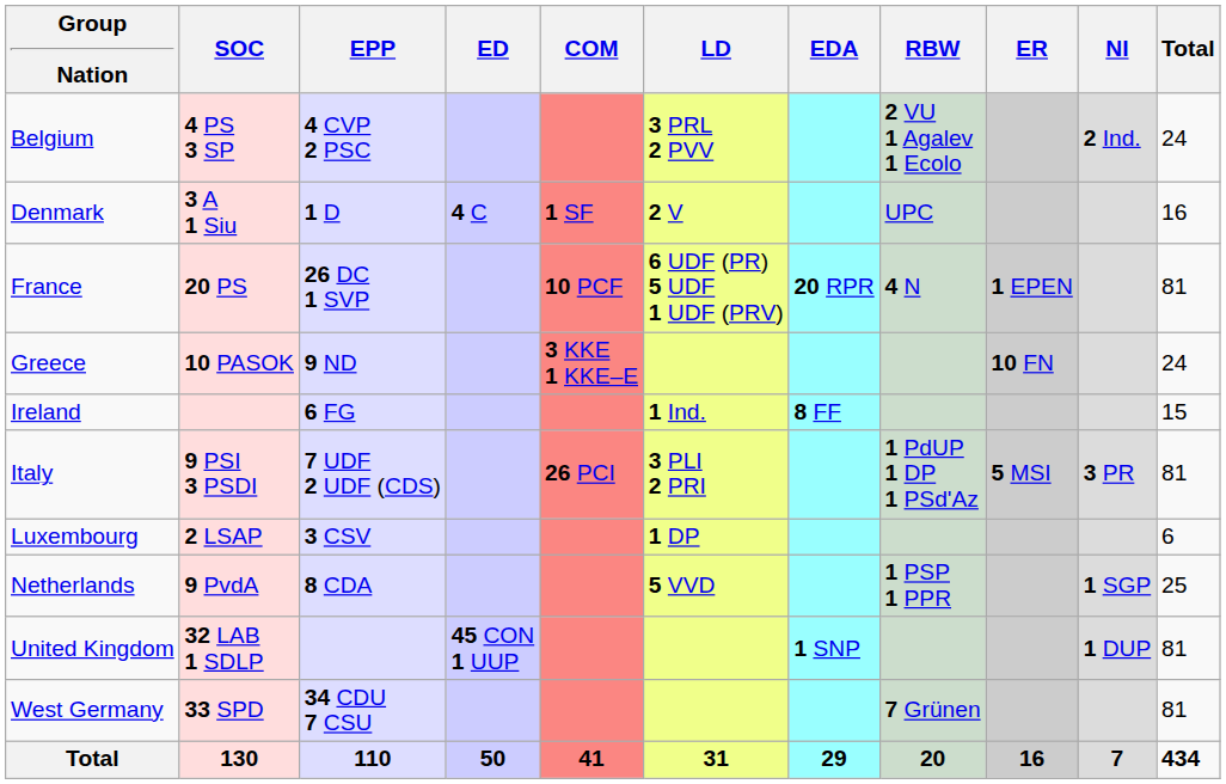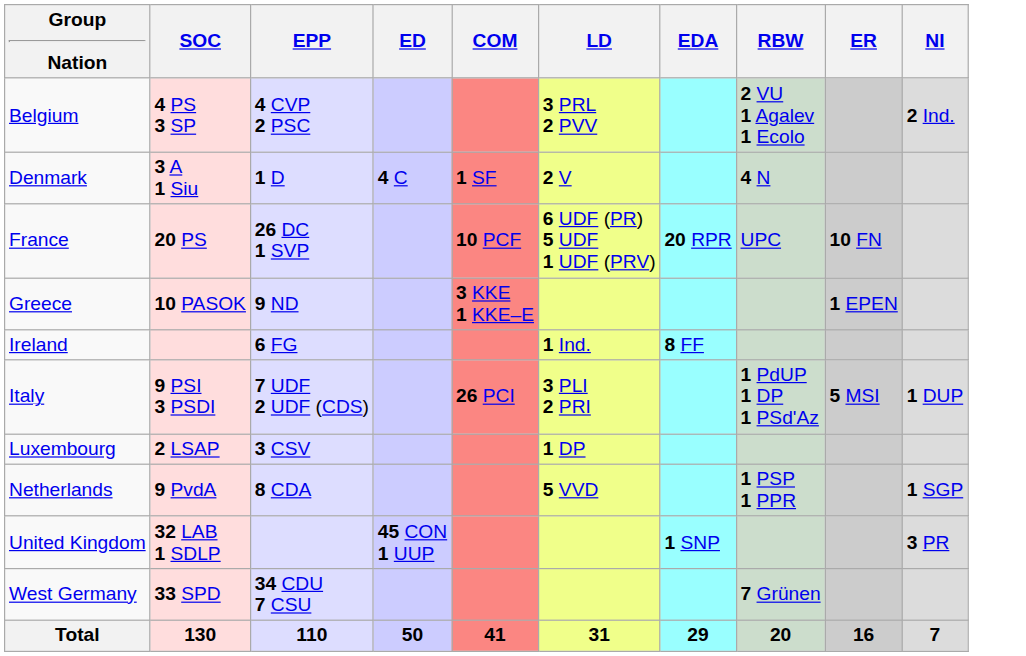 <table class="wikitable sortable" style="text-align:left">
 <tr>
 <th>Group<hr>Nation</th>
 <th BGCOLOR="#FFDDDD" class="unsortable" style="margin:auto;"><a href='#'>SOC</a></th>
 <th BGCOLOR="#DDDDFF" class="unsortable" style="margin:auto;"><a href='#'>EPP</a></th>
 <th BGCOLOR="#CCCCFF" class="unsortable" style="margin:auto;"><a href='#'>ED</a></th>
 <th BGCOLOR="#FB8682" class="unsortable" style="margin:auto;"><a href='#'>COM</a></th>
 <th BGCOLOR="#f0ff8a" class="unsortable" style="margin:auto;"><a href='#'>LD</a></th>
 <th BGCOLOR="#99FFFF" class="unsortable" style="margin:auto;"><a href='#'>EDA</a></th>
 <th BGCOLOR="#CCDDCC" class="unsortable" style="margin:auto;"><a href='#'>RBW</a></th>
 <th BGCOLOR="#CCCCCC" class="unsortable" style="margin:auto;"><a href='#'>ER</a></th>
 <th BGCOLOR="#dcdcdc" class="unsortable" style="margin:auto;"><a href='#'>NI</a></th>
-<th><strong>Total</strong></th>
 </tr>
 <tr>
 <td><a href='#'>Belgium</a></td>
 <td BGCOLOR="#FFDDDD"><strong>4</strong> <a href='#'>PS</a> <br> <strong>3</strong> <a href='#'>SP</a></td>
 <td BGCOLOR="#DDDDFF"><strong>4</strong> <a href='#'>CVP</a> <br> <strong>2</strong> <a href='#'>PSC</a></td>
 <td BGCOLOR="#CCCCFF"></td>
 <td BGCOLOR="#FB8682"></td>
 <td BGCOLOR="#f0ff8a"><strong>3</strong> <a href='#'>PRL</a> <br> <strong>2</strong> <a href='#'>PVV</a></td>
 <td BGCOLOR="#99FFFF"></td>
 <td BGCOLOR="#CCDDCC"><strong>2</strong> <a href='#'>VU</a> <br> <strong>1</strong> <a href='#'>Agalev</a> <br> <strong>1</strong> <a href='#'>Ecolo</a></td>
 <td BGCOLOR="#CCCCCC"></td>
 <td BGCOLOR="#dcdcdc"><strong>2</strong> <a href='#'>Ind.</a></td>
-<td>24</td>
 </tr>
 <tr>
 <td><a href='#'>Denmark</a></td>
 <td BGCOLOR="#FFDDDD"><strong>3</strong> <a href='#'>A</a> <br> <strong>1</strong> <a href='#'>Siu</a></td>
 <td BGCOLOR="#DDDDFF"><strong>1</strong> <a href='#'>D</a></td>
 <td BGCOLOR="#CCCCFF"><strong>4</strong> <a href='#'>C</a></td>
 <td BGCOLOR="#FB8682"><strong>1</strong> <a href='#'>SF</a></td>
 <td BGCOLOR="#f0ff8a"><strong>2</strong> <a href='#'>V</a></td>
 <td BGCOLOR="#99FFFF"></td>
-<td BGCOLOR="#CCDDCC"><strong> </strong> <a href='#'>UPC</a></td>
+<td BGCOLOR="#CCDDCC"><strong>4</strong> <a href='#'>N</a></td>
 <td BGCOLOR="#CCCCCC"></td>
 <td BGCOLOR="#dcdcdc"></td>
-<td>16</td>
 </tr>
 <tr>
 <td><a href='#'>France</a></td>
 <td BGCOLOR="#FFDDDD"><strong>20</strong> <a href='#'>PS</a></td>
 <td BGCOLOR="#DDDDFF"><strong>26</strong> <a href='#'>DC</a> <br> <strong>1</strong> <a href='#'>SVP</a></td>
 <td BGCOLOR="#CCCCFF"></td>
 <td BGCOLOR="#FB8682"><strong>10</strong> <a href='#'>PCF</a></td>
 <td BGCOLOR="#f0ff8a"><strong>6</strong> <a href='#'>UDF</a> (<a href='#'>PR</a>) <br> <strong>5</strong> <a href='#'>UDF</a> <br> <strong>1</strong> <a href='#'>UDF</a> (<a href='#'>PRV</a>)</td>
 <td BGCOLOR="#99FFFF"><strong>20</strong> <a href='#'>RPR</a></td>
-<td BGCOLOR="#CCDDCC"><strong>4</strong> <a href='#'>N</a></td>
-<td BGCOLOR="#CCCCCC"><strong>1</strong> <a href='#'>EPEN</a></td>
+<td BGCOLOR="#CCDDCC"><strong> </strong> <a href='#'>UPC</a></td>
+<td BGCOLOR="#CCCCCC"><strong>10</strong> <a href='#'>FN</a></td>
 <td BGCOLOR="#dcdcdc"></td>
-<td>81</td>
 </tr>
 <tr>
 <td><a href='#'>Greece</a></td>
 <td BGCOLOR="#FFDDDD"><strong>10</strong> <a href='#'>PASOK</a></td>
 <td BGCOLOR="#DDDDFF"><strong>9</strong> <a href='#'>ND</a></td>
 <td BGCOLOR="#CCCCFF"></td>
 <td BGCOLOR="#FB8682"><strong>3</strong> <a href='#'>KKE</a> <br> <strong>1</strong> <a href='#'>KKE–E</a></td>
 <td BGCOLOR="#f0ff8a"></td>
 <td BGCOLOR="#99FFFF"></td>
 <td BGCOLOR="#CCDDCC"></td>
-<td BGCOLOR="#CCCCCC"><strong>10</strong> <a href='#'>FN</a></td>
+<td BGCOLOR="#CCCCCC"><strong>1</strong> <a href='#'>EPEN</a></td>
 <td BGCOLOR="#dcdcdc"></td>
-<td>24</td>
 </tr>
 <tr>
 <td><a href='#'>Ireland</a></td>
 <td BGCOLOR="#FFDDDD"></td>
 <td BGCOLOR="#DDDDFF"><strong>6</strong> <a href='#'>FG</a></td>
 <td BGCOLOR="#CCCCFF"></td>
 <td BGCOLOR="#FB8682"></td>
 <td BGCOLOR="#f0ff8a"><strong>1</strong> <a href='#'>Ind.</a></td>
 <td BGCOLOR="#99FFFF"><strong>8</strong> <a href='#'>FF</a></td>
 <td BGCOLOR="#CCDDCC"></td>
 <td BGCOLOR="#CCCCCC"></td>
 <td BGCOLOR="#dcdcdc"></td>
-<td>15</td>
 </tr>
 <tr>
 <td><a href='#'>Italy</a></td>
 <td BGCOLOR="#FFDDDD"><strong>9</strong> <a href='#'>PSI</a> <br> <strong>3</strong> <a href='#'>PSDI</a></td>
 <td BGCOLOR="#DDDDFF"><strong>7</strong> <a href='#'>UDF</a> <br> <strong>2</strong> <a href='#'>UDF</a> (<a href='#'>CDS</a>)</td>
 <td BGCOLOR="#CCCCFF"></td>
 <td BGCOLOR="#FB8682"><strong>26</strong> <a href='#'>PCI</a></td>
 <td BGCOLOR="#f0ff8a"><strong>3</strong> <a href='#'>PLI</a> <br> <strong>2</strong> <a href='#'>PRI</a></td>
 <td BGCOLOR="#99FFFF"></td>
 <td BGCOLOR="#CCDDCC"><strong>1</strong> <a href='#'>PdUP</a> <br> <strong>1</strong> <a href='#'>DP</a> <br> <strong>1</strong> <a href='#'>PSd'Az</a></td>
 <td BGCOLOR="#CCCCCC"><strong>5</strong> <a href='#'>MSI</a></td>
-<td BGCOLOR="#dcdcdc"><strong>3</strong> <a href='#'>PR</a></td>
-<td>81</td>
+<td BGCOLOR="#dcdcdc"><strong>1</strong> <a href='#'>DUP</a></td>
 </tr>
 <tr>
 <td><a href='#'>Luxembourg</a></td>
 <td BGCOLOR="#FFDDDD"><strong>2</strong> <a href='#'>LSAP</a></td>
 <td BGCOLOR="#DDDDFF"><strong>3</strong> <a href='#'>CSV</a></td>
 <td BGCOLOR="#CCCCFF"></td>
 <td BGCOLOR="#FB8682"></td>
 <td BGCOLOR="#f0ff8a"><strong>1</strong> <a href='#'>DP</a></td>
 <td BGCOLOR="#99FFFF"></td>
 <td BGCOLOR="#CCDDCC"></td>
 <td BGCOLOR="#CCCCCC"></td>
 <td BGCOLOR="#dcdcdc"></td>
-<td>6</td>
 </tr>
 <tr>
 <td><a href='#'>Netherlands</a></td>
 <td BGCOLOR="#FFDDDD"><strong>9</strong> <a href='#'>PvdA</a></td>
 <td BGCOLOR="#DDDDFF"><strong>8</strong> <a href='#'>CDA</a></td>
 <td BGCOLOR="#CCCCFF"></td>
 <td BGCOLOR="#FB8682"></td>
 <td BGCOLOR="#f0ff8a"><strong>5</strong> <a href='#'>VVD</a></td>
 <td BGCOLOR="#99FFFF"></td>
 <td BGCOLOR="#CCDDCC"><strong>1</strong> <a href='#'>PSP</a> <br> <strong>1</strong> <a href='#'>PPR</a></td>
 <td BGCOLOR="#CCCCCC"></td>
 <td BGCOLOR="#dcdcdc"><strong>1</strong> <a href='#'>SGP</a></td>
-<td>25</td>
 </tr>
 <tr>
 <td><a href='#'>United Kingdom</a></td>
 <td BGCOLOR="#FFDDDD"><strong>32</strong> <a href='#'>LAB</a> <br> <strong>1</strong> <a href='#'>SDLP</a></td>
 <td BGCOLOR="#DDDDFF"></td>
 <td BGCOLOR="#CCCCFF"><strong>45</strong> <a href='#'>CON</a> <br> <strong>1</strong> <a href='#'>UUP</a></td>
 <td BGCOLOR="#FB8682"></td>
 <td BGCOLOR="#f0ff8a"></td>
 <td BGCOLOR="#99FFFF"><strong>1</strong> <a href='#'>SNP</a></td>
 <td BGCOLOR="#CCDDCC"></td>
 <td BGCOLOR="#CCCCCC"></td>
-<td BGCOLOR="#dcdcdc"><strong>1</strong> <a href='#'>DUP</a></td>
-<td>81</td>
+<td BGCOLOR="#dcdcdc"><strong>3</strong> <a href='#'>PR</a></td>
 </tr>
 <tr>
 <td><a href='#'>West Germany</a></td>
 <td BGCOLOR="#FFDDDD"><strong>33</strong> <a href='#'>SPD</a></td>
 <td BGCOLOR="#DDDDFF"><strong>34</strong> <a href='#'>CDU</a> <br> <strong>7</strong> <a href='#'>CSU</a></td>
 <td BGCOLOR="#CCCCFF"></td>
 <td BGCOLOR="#FB8682"></td>
 <td BGCOLOR="#f0ff8a"></td>
 <td BGCOLOR="#99FFFF"></td>
 <td BGCOLOR="#CCDDCC"><strong>7</strong> <a href='#'>Grünen</a></td>
 <td BGCOLOR="#CCCCCC"></td>
 <td BGCOLOR="#dcdcdc"></td>
-<td>81</td>
 </tr>
 <tr>
 <th>Total</th>
 <td BGCOLOR="#FFDDDD" align="center"><strong>130</strong></td>
 <td BGCOLOR="#DDDDFF" align="center"><strong>110</strong></td>
 <td BGCOLOR="#CCCCFF" align="center"><strong>50</strong></td>
 <td BGCOLOR="#FB8682" align="center"><strong>41</strong></td>
 <td BGCOLOR="#f0ff8a" align="center"><strong>31</strong></td>
 <td BGCOLOR="#99FFFF" align="center"><strong>29</strong></td>
 <td BGCOLOR="#CCDDCC" align="center"><strong>20</strong></td>
 <td BGCOLOR="#CCCCCC" align="center"><strong>16</strong></td>
 <td BGCOLOR="#dcdcdc" align="center"><strong>7</strong></td>
-<td><strong>434</strong></td>
 </tr>
 </table>
